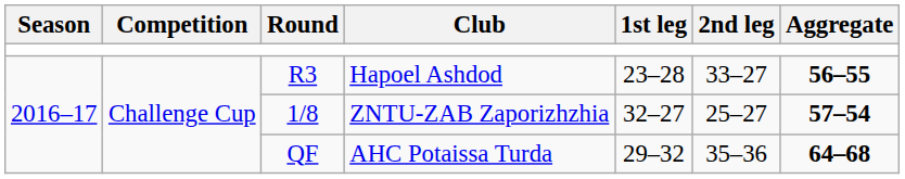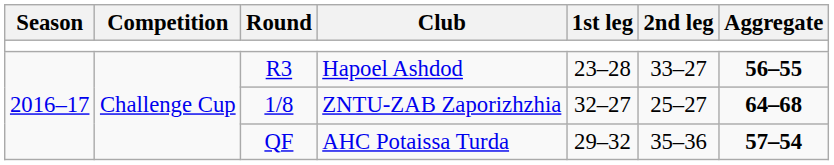 <table class="wikitable">
 <tr>
 <th>Season</th>
 <th>Competition</th>
 <th>Round</th>
 <th>Club</th>
 <th>1st leg</th>
 <th>2nd leg</th>
 <th>Aggregate</th>
 </tr>
 <tr>
 <td colspan="7" bgcolor=white></td>
 </tr>
 <tr>
 <td rowspan="3"><a href='#'>2016–17</a></td>
 <td rowspan="3"><a href='#'>Challenge Cup</a></td>
 <td style="text-align:center;"><a href='#'>R3</a></td>
 <td> <a href='#'>Hapoel Ashdod</a></td>
 <td style="text-align:center;">23–28</td>
 <td style="text-align:center;">33–27</td>
 <td style="text-align:center;"><strong>56–55</strong></td>
 </tr>
 <tr>
 <td style="text-align:center;"><a href='#'>1/8</a></td>
 <td> <a href='#'>ZNTU-ZAB Zaporizhzhia</a></td>
 <td style="text-align:center;">32–27</td>
 <td style="text-align:center;">25–27</td>
-<td style="text-align:center;"><strong>57–54</strong></td>
+<td style="text-align:center;"><strong>64–68</strong></td>
 </tr>
 <tr>
 <td style="text-align:center;"><a href='#'>QF</a></td>
 <td> <a href='#'>AHC Potaissa Turda</a></td>
 <td style="text-align:center;">29–32</td>
 <td style="text-align:center;">35–36</td>
-<td style="text-align:center;"><strong>64–68</strong></td>
+<td style="text-align:center;"><strong>57–54</strong></td>
 </tr>
 </table>
